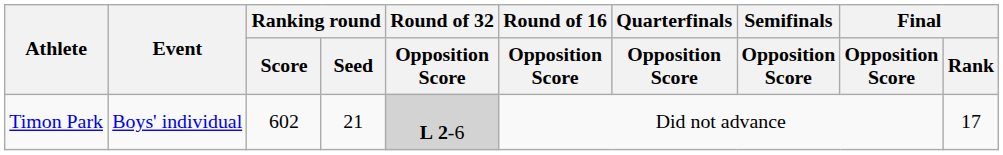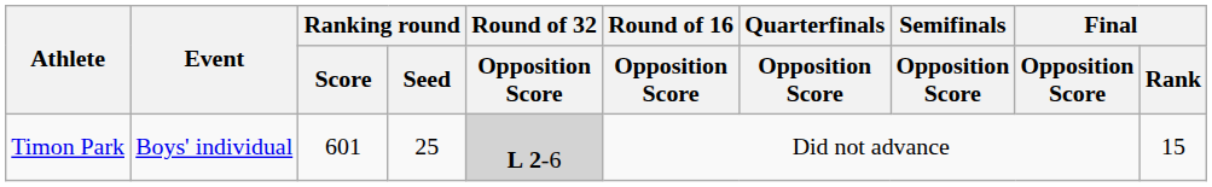 <table class="wikitable" border="1" style="font-size:90%">
 <tr>
 <th rowspan=2>Athlete</th>
 <th rowspan=2>Event</th>
 <th colspan=2>Ranking round</th>
 <th>Round of 32</th>
 <th>Round of 16</th>
 <th>Quarterfinals</th>
 <th>Semifinals</th>
 <th colspan=2>Final</th>
 </tr>
 <tr>
 <th>Score</th>
 <th>Seed</th>
 <th>Opposition<br>Score</th>
 <th>Opposition<br>Score</th>
 <th>Opposition<br>Score</th>
 <th>Opposition<br>Score</th>
 <th>Opposition<br>Score</th>
 <th>Rank</th>
 </tr>
 <tr>
 <td><a href='#'>Timon Park</a></td>
 <td><a href='#'>Boys' individual</a></td>
-<td align=center>602</td>
-<td align=center>21</td>
+<td align=center>601</td>
+<td align=center>25</td>
 <td align=center style="background: lightgrey;"> <br> <strong>L</strong> <strong>2</strong>-6</td>
 <td colspan=4 align=center>Did not advance</td>
-<td align=center>17</td>
+<td align=center>15</td>
 </tr>
 </table>
